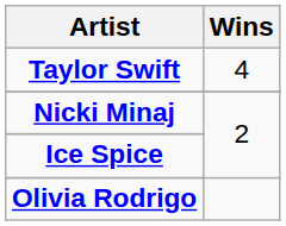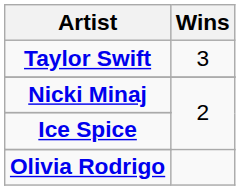 <table class="wikitable">
 <tr>
 <th>Artist</th>
 <th>Wins</th>
 </tr>
 <tr style="text-align:center">
 <td><strong><a href='#'>Taylor Swift</a></strong></td>
-<td>4</td>
+<td>3</td>
 </tr>
 <tr>
 </tr>
 <tr style="text-align:center">
 <td><strong><a href='#'>Nicki Minaj</a></strong></td>
 <td rowspan="3">2</td>
 </tr>
 <tr>
 </tr>
 <tr style="text-align:center">
 <td><strong><a href='#'>Ice Spice</a></strong></td>
 </tr>
 <tr>
 </tr>
 <tr style="text-align:center">
 <td><strong><a href='#'>Olivia Rodrigo</a></strong></td>
 </tr>
 </table>
